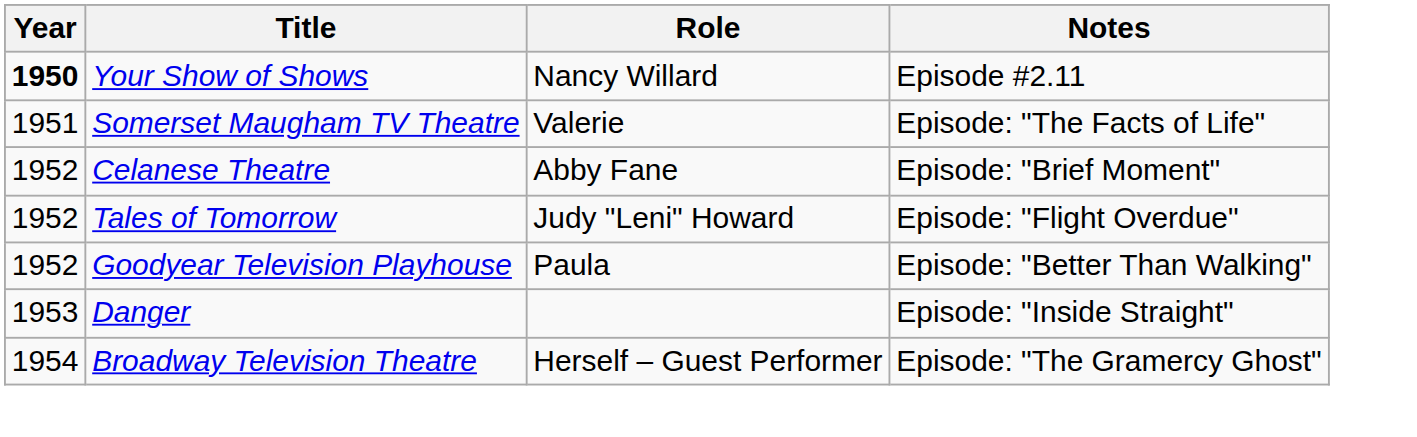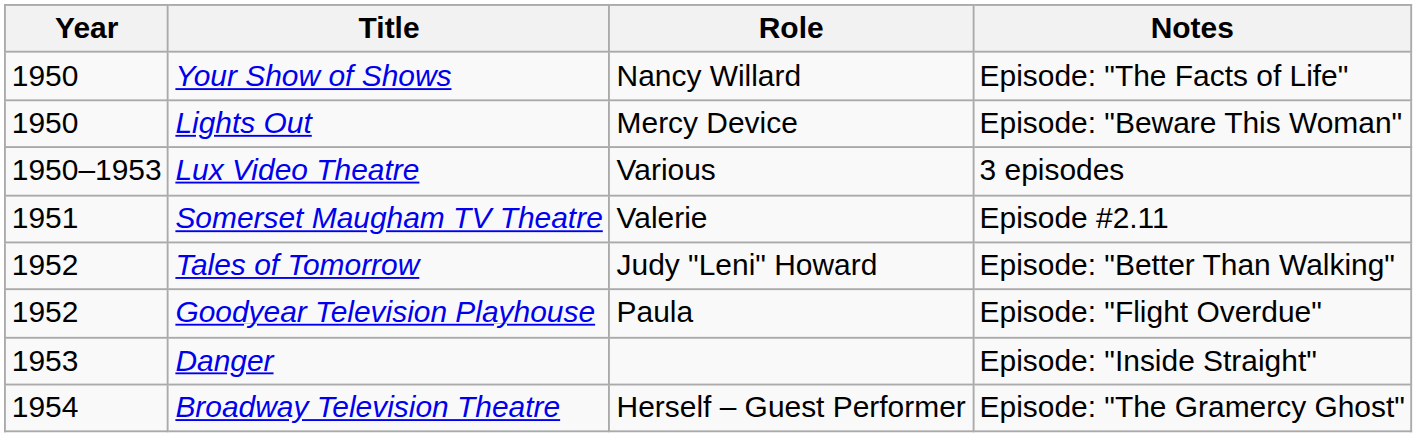 <table class="wikitable sortable">
 <tr>
 <th>Year</th>
 <th>Title</th>
 <th>Role</th>
 <th class="unsortable">Notes</th>
 </tr>
 <tr>
-<td><strong>1950</strong></td>
+<td>1950</td>
 <td><em><a href='#'>Your Show of Shows</a></em></td>
 <td>Nancy Willard</td>
-<td>Episode #2.11</td>
+<td>Episode: "The Facts of Life"</td>
+</tr>
+<tr>
+<td>1950</td>
+<td><em><a href='#'>Lights Out</a></em></td>
+<td>Mercy Device</td>
+<td>Episode: "Beware This Woman"</td>
+</tr>
+<tr>
+<td>1950–1953</td>
+<td><em><a href='#'>Lux Video Theatre</a></em></td>
+<td>Various</td>
+<td>3 episodes</td>
 </tr>
 <tr>
 <td>1951</td>
 <td><em><a href='#'>Somerset Maugham TV Theatre</a></em></td>
 <td>Valerie</td>
-<td>Episode: "The Facts of Life"</td>
-</tr>
-<tr>
-<td>1952</td>
-<td><em><a href='#'>Celanese Theatre</a></em></td>
-<td>Abby Fane</td>
-<td>Episode: "Brief Moment"</td>
+<td>Episode #2.11</td>
 </tr>
 <tr>
 <td>1952</td>
 <td><em><a href='#'>Tales of Tomorrow</a></em></td>
 <td>Judy "Leni" Howard</td>
-<td>Episode: "Flight Overdue"</td>
+<td>Episode: "Better Than Walking"</td>
 </tr>
 <tr>
 <td>1952</td>
 <td><em><a href='#'>Goodyear Television Playhouse</a></em></td>
 <td>Paula</td>
-<td>Episode: "Better Than Walking"</td>
+<td>Episode: "Flight Overdue"</td>
 </tr>
 <tr>
 <td>1953</td>
 <td><em><a href='#'>Danger</a></em></td>
 <td></td>
 <td>Episode: "Inside Straight"</td>
 </tr>
 <tr>
 <td>1954</td>
 <td><em><a href='#'>Broadway Television Theatre</a></em></td>
 <td>Herself – Guest Performer</td>
 <td>Episode: "The Gramercy Ghost"</td>
 </tr>
 </table>
